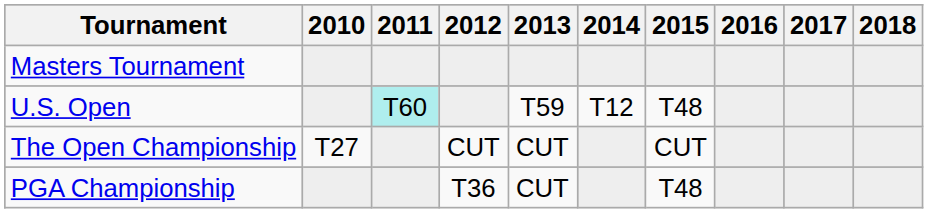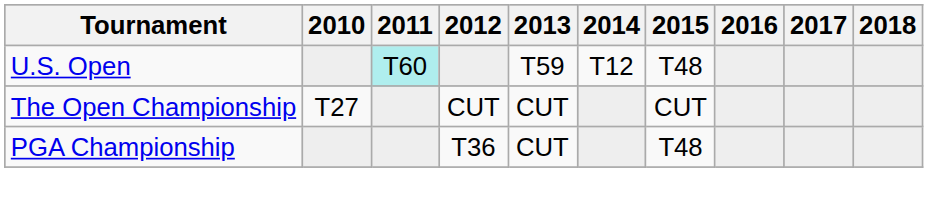 <table class="wikitable" style="font-size:95%;text-align:center;">
 <tr>
 <th>Tournament</th>
 <th>2010</th>
 <th>2011</th>
 <th>2012</th>
 <th>2013</th>
 <th>2014</th>
 <th>2015</th>
 <th>2016</th>
 <th>2017</th>
 <th>2018</th>
-</tr>
-<tr>
-<td align=left><a href='#'>Masters Tournament</a></td>
-<td style="background:#eeeeee;"></td>
-<td style="background:#eeeeee;"></td>
-<td style="background:#eeeeee;"></td>
-<td style="background:#eeeeee;"></td>
-<td style="background:#eeeeee;"></td>
-<td style="background:#eeeeee;"></td>
-<td style="background:#eeeeee;"></td>
-<td style="background:#eeeeee;"></td>
-<td style="background:#eeeeee;"></td>
 </tr>
 <tr>
 <td align=left><a href='#'>U.S. Open</a></td>
 <td style="background:#eeeeee;"></td>
 <td style="background: paleturquoise;">T60</td>
 <td style="background:#eeeeee;"></td>
 <td>T59</td>
 <td>T12</td>
 <td>T48</td>
 <td style="background:#eeeeee;"></td>
 <td style="background:#eeeeee;"></td>
 <td style="background:#eeeeee;"></td>
 </tr>
 <tr>
 <td align=left><a href='#'>The Open Championship</a></td>
 <td>T27</td>
 <td style="background:#eeeeee;"></td>
 <td>CUT</td>
 <td>CUT</td>
 <td style="background:#eeeeee;"></td>
 <td>CUT</td>
 <td style="background:#eeeeee;"></td>
 <td style="background:#eeeeee;"></td>
 <td style="background:#eeeeee;"></td>
 </tr>
 <tr>
 <td align=left><a href='#'>PGA Championship</a></td>
 <td style="background:#eeeeee;"></td>
 <td style="background:#eeeeee;"></td>
 <td>T36</td>
 <td>CUT</td>
 <td style="background:#eeeeee;"></td>
 <td>T48</td>
 <td style="background:#eeeeee;"></td>
 <td style="background:#eeeeee;"></td>
 <td style="background:#eeeeee;"></td>
 </tr>
 </table>
